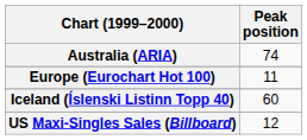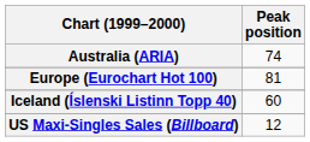 <table class="wikitable sortable plainrowheaders" style="text-align:center">
 <tr>
 <th>Chart (1999–2000)</th>
 <th>Peak<br>position</th>
 </tr>
 <tr>
 <th scope="row">Australia (<a href='#'>ARIA</a>)</th>
 <td>74</td>
 </tr>
 <tr>
 </tr>
 <tr>
 </tr>
 <tr>
 <th scope="row">Europe (<a href='#'>Eurochart Hot 100</a>)</th>
-<td>11</td>
+<td>81</td>
 </tr>
 <tr>
 </tr>
 <tr>
 </tr>
 <tr>
 <th scope="row">Iceland (<a href='#'>Íslenski Listinn Topp 40</a>)</th>
 <td>60</td>
 </tr>
 <tr>
 </tr>
 <tr>
 </tr>
 <tr>
 </tr>
 <tr>
 </tr>
 <tr>
 </tr>
 <tr>
 </tr>
 <tr>
 </tr>
 <tr>
 <th scope="row">US <a href='#'>Maxi-Singles Sales</a> (<em><a href='#'>Billboard</a></em>)<br></th>
 <td>12</td>
 </tr>
 </table>
